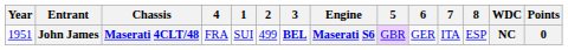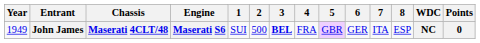 <table class="wikitable" style="text-align:center; font-size:90%">
 <tr>
 <th>Year</th>
 <th>Entrant</th>
 <th>Chassis</th>
-<th>4</th>
+<th>Engine</th>
 <th>1</th>
 <th>2</th>
 <th>3</th>
-<th>Engine</th>
+<th>4</th>
 <th>5</th>
 <th>6</th>
 <th>7</th>
 <th>8</th>
 <th>WDC</th>
 <th>Points</th>
 </tr>
 <tr>
-<td><a href='#'>1951</a></td>
+<td><a href='#'>1949</a></td>
 <th>John James</th>
 <th><a href='#'>Maserati</a> <a href='#'>4CLT/48</a></th>
+<th><a href='#'>Maserati</a> <a href='#'>S6</a></th>
+<td><a href='#'>SUI</a></td>
+<td><a href='#'>500</a></td>
+<td><strong><a href='#'>BEL</a></strong></td>
 <td><a href='#'>FRA</a></td>
-<td><a href='#'>SUI</a></td>
-<td><a href='#'>499</a></td>
-<td><strong><a href='#'>BEL</a></strong></td>
-<th><a href='#'>Maserati</a> <a href='#'>S6</a></th>
 <td style="background:#EFCFFF;"><a href='#'>GBR</a><br></td>
 <td><a href='#'>GER</a></td>
 <td><a href='#'>ITA</a></td>
 <td><a href='#'>ESP</a></td>
 <th>NC</th>
 <th>0</th>
 </tr>
 </table>
